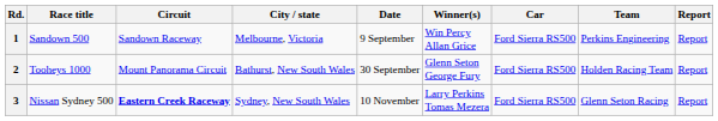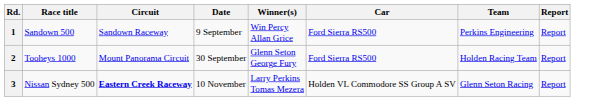 <table class="wikitable" style="font-size: 90%">
 <tr>
 <th>Rd.</th>
 <th>Race title</th>
 <th>Circuit</th>
-<th>City / state</th>
 <th>Date</th>
 <th>Winner(s)</th>
 <th>Car</th>
 <th>Team</th>
 <th>Report</th>
 </tr>
 <tr>
 <th>1</th>
 <td><a href='#'>Sandown 500</a></td>
 <td><a href='#'>Sandown Raceway</a></td>
-<td><a href='#'>Melbourne</a>, <a href='#'>Victoria</a></td>
 <td>9 September</td>
 <td> <a href='#'>Win Percy</a><br> <a href='#'>Allan Grice</a></td>
 <td><a href='#'>Ford Sierra RS500</a></td>
 <td><a href='#'>Perkins Engineering</a></td>
 <td><a href='#'>Report</a></td>
 </tr>
 <tr>
 <th>2</th>
 <td><a href='#'>Tooheys 1000</a></td>
 <td><a href='#'>Mount Panorama Circuit</a></td>
-<td><a href='#'>Bathurst</a>, <a href='#'>New South Wales</a></td>
 <td>30 September</td>
 <td> <a href='#'>Glenn Seton</a><br> <a href='#'>George Fury</a></td>
 <td><a href='#'>Ford Sierra RS500</a></td>
 <td><a href='#'>Holden Racing Team</a></td>
 <td><a href='#'>Report</a></td>
 </tr>
 <tr>
 <th>3</th>
 <td><a href='#'>Nissan</a> Sydney 500</td>
 <td><strong><a href='#'>Eastern Creek Raceway</a></strong></td>
-<td><a href='#'>Sydney</a>, <a href='#'>New South Wales</a></td>
 <td>10 November</td>
 <td> <a href='#'>Larry Perkins</a><br> <a href='#'>Tomas Mezera</a></td>
-<td><a href='#'>Ford Sierra RS500</a></td>
+<td>Holden VL Commodore SS Group A SV</td>
 <td><a href='#'>Glenn Seton Racing</a></td>
 <td><a href='#'>Report</a></td>
 </tr>
 </table>
